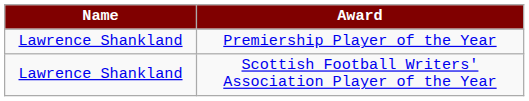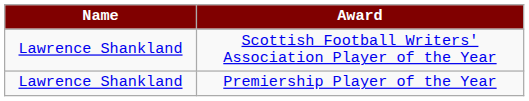 <table class="wikitable" style="font-size: 95%; text-align: center;">
 <tr>
 <th scope="col" style="background:maroon; color:white; width:150px;">Name</th>
 <th scope="col" style="background:maroon; color:white; width:260px;">Award</th>
 </tr>
 <tr>
 <td><a href='#'>Lawrence Shankland</a></td>
-<td><a href='#'>Premiership Player of the Year</a></td>
+<td><a href='#'>Scottish Football Writers' Association Player of the Year</a></td>
 </tr>
 <tr>
 <td><a href='#'>Lawrence Shankland</a></td>
-<td><a href='#'>Scottish Football Writers' Association Player of the Year</a></td>
+<td><a href='#'>Premiership Player of the Year</a></td>
 </tr>
 </table>
